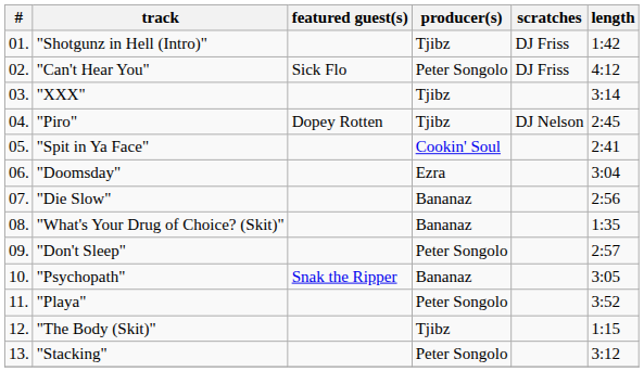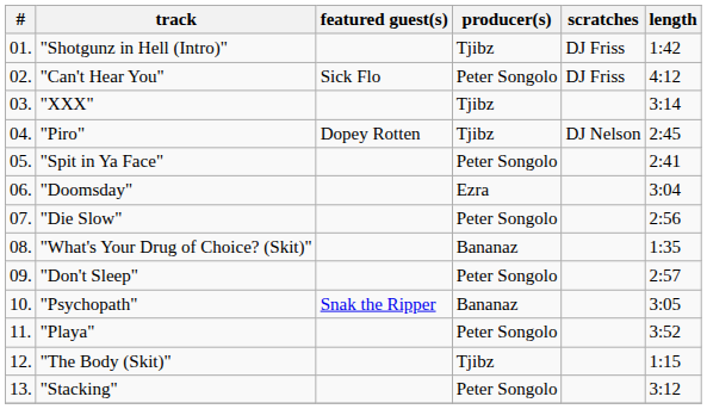 <table class="wikitable">
 <tr>
 <th>#</th>
 <th>track</th>
 <th>featured guest(s)</th>
 <th>producer(s)</th>
 <th>scratches</th>
 <th>length</th>
 </tr>
 <tr>
 <td>01.</td>
 <td>"Shotgunz in Hell (Intro)"</td>
 <td></td>
 <td>Tjibz</td>
 <td>DJ Friss</td>
 <td>1:42</td>
 </tr>
 <tr>
 <td>02.</td>
 <td>"Can't Hear You"</td>
 <td>Sick Flo</td>
 <td>Peter Songolo</td>
 <td>DJ Friss</td>
 <td>4:12</td>
 </tr>
 <tr>
 <td>03.</td>
 <td>"XXX"</td>
 <td></td>
 <td>Tjibz</td>
 <td></td>
 <td>3:14</td>
 </tr>
 <tr>
 <td>04.</td>
 <td>"Piro"</td>
 <td>Dopey Rotten</td>
 <td>Tjibz</td>
 <td>DJ Nelson</td>
 <td>2:45</td>
 </tr>
 <tr>
 <td>05.</td>
 <td>"Spit in Ya Face"</td>
 <td></td>
-<td><a href='#'>Cookin' Soul</a></td>
+<td>Peter Songolo</td>
 <td></td>
 <td>2:41</td>
 </tr>
 <tr>
 <td>06.</td>
 <td>"Doomsday"</td>
 <td></td>
 <td>Ezra</td>
 <td></td>
 <td>3:04</td>
 </tr>
 <tr>
 <td>07.</td>
 <td>"Die Slow"</td>
 <td></td>
-<td>Bananaz</td>
+<td>Peter Songolo</td>
 <td></td>
 <td>2:56</td>
 </tr>
 <tr>
 <td>08.</td>
 <td>"What's Your Drug of Choice? (Skit)"</td>
 <td></td>
 <td>Bananaz</td>
 <td></td>
 <td>1:35</td>
 </tr>
 <tr>
 <td>09.</td>
 <td>"Don't Sleep"</td>
 <td></td>
 <td>Peter Songolo</td>
 <td></td>
 <td>2:57</td>
 </tr>
 <tr>
 <td>10.</td>
 <td>"Psychopath"</td>
 <td><a href='#'>Snak the Ripper</a></td>
 <td>Bananaz</td>
 <td></td>
 <td>3:05</td>
 </tr>
 <tr>
 <td>11.</td>
 <td>"Playa"</td>
 <td></td>
 <td>Peter Songolo</td>
 <td></td>
 <td>3:52</td>
 </tr>
 <tr>
 <td>12.</td>
 <td>"The Body (Skit)"</td>
 <td></td>
 <td>Tjibz</td>
 <td></td>
 <td>1:15</td>
 </tr>
 <tr>
 <td>13.</td>
 <td>"Stacking"</td>
 <td></td>
 <td>Peter Songolo</td>
 <td></td>
 <td>3:12</td>
 </tr>
 <tr>
 </tr>
 </table>
